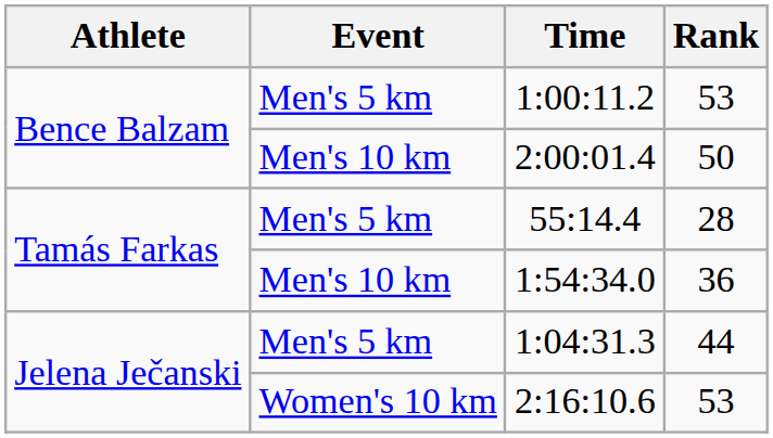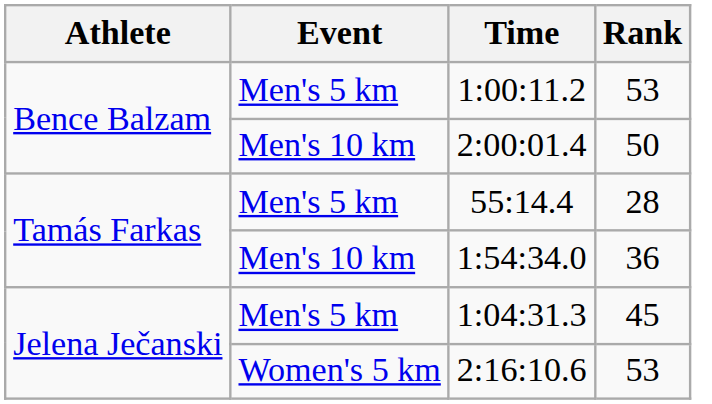 <table class="wikitable" style="font-size:90%;">
 <tr>
 <th>Athlete</th>
 <th>Event</th>
 <th>Time</th>
 <th>Rank</th>
 </tr>
 <tr align=center>
 <td align=left rowspan=2><a href='#'>Bence Balzam</a></td>
 <td align=left><a href='#'>Men's 5 km</a></td>
 <td>1:00:11.2</td>
 <td>53</td>
 </tr>
 <tr align=center>
 <td align=left><a href='#'>Men's 10 km</a></td>
 <td>2:00:01.4</td>
 <td>50</td>
 </tr>
 <tr align=center>
 <td align=left rowspan=2><a href='#'>Tamás Farkas</a></td>
 <td align=left><a href='#'>Men's 5 km</a></td>
 <td>55:14.4</td>
 <td>28</td>
 </tr>
 <tr align=center>
 <td align=left><a href='#'>Men's 10 km</a></td>
 <td>1:54:34.0</td>
 <td>36</td>
 </tr>
 <tr align=center>
 <td align=left rowspan=2><a href='#'>Jelena Ječanski</a></td>
 <td align=left><a href='#'>Men's 5 km</a></td>
 <td>1:04:31.3</td>
-<td>44</td>
+<td>45</td>
 </tr>
 <tr align=center>
-<td align=left><a href='#'>Women's 10 km</a></td>
+<td align=left><a href='#'>Women's 5 km</a></td>
 <td>2:16:10.6</td>
 <td>53</td>
 </tr>
 </table>
